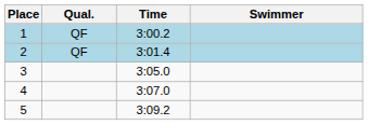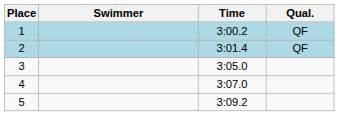 <table class=wikitable style="text-align:center">
 <tr>
 <th>Place</th>
+<th width=220>Swimmer</th>
+<th width=90>Time</th>
 <th width=90>Qual.</th>
-<th width=90>Time</th>
-<th width=220>Swimmer</th>
 </tr>
 <tr bgcolor=lightblue>
 <td>1</td>
+<td align=left></td>
+<td>3:00.2</td>
 <td>QF</td>
-<td>3:00.2</td>
-<td align=left></td>
 </tr>
 <tr bgcolor=lightblue>
 <td>2</td>
+<td align=left></td>
+<td>3:01.4</td>
 <td>QF</td>
-<td>3:01.4</td>
-<td align=left></td>
 </tr>
 <tr>
 <td>3</td>
+<td align=left></td>
+<td>3:05.0</td>
 <td></td>
-<td>3:05.0</td>
-<td align=left></td>
 </tr>
 <tr>
 <td>4</td>
+<td align=left></td>
+<td>3:07.0</td>
 <td></td>
-<td>3:07.0</td>
-<td align=left></td>
 </tr>
 <tr>
 <td>5</td>
+<td align=left></td>
+<td>3:09.2</td>
 <td></td>
-<td>3:09.2</td>
-<td align=left></td>
 </tr>
 </table>
